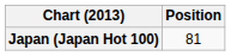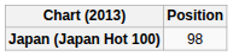 <table class="wikitable plainrowheaders" style="text-align:center">
 <tr>
 <th scope="col">Chart (2013)</th>
 <th scope="col">Position</th>
 </tr>
 <tr>
 <th scope="row">Japan (Japan Hot 100)</th>
-<td>81</td>
+<td>98</td>
 </tr>
 </table>
